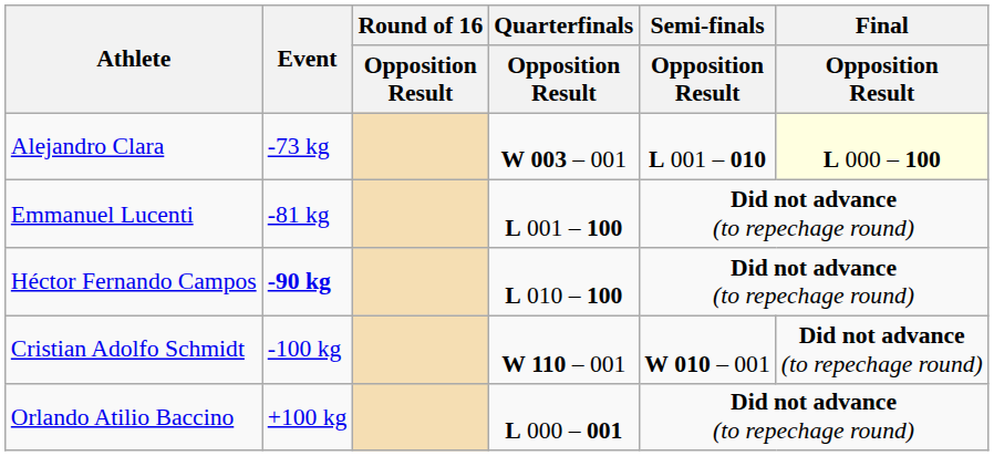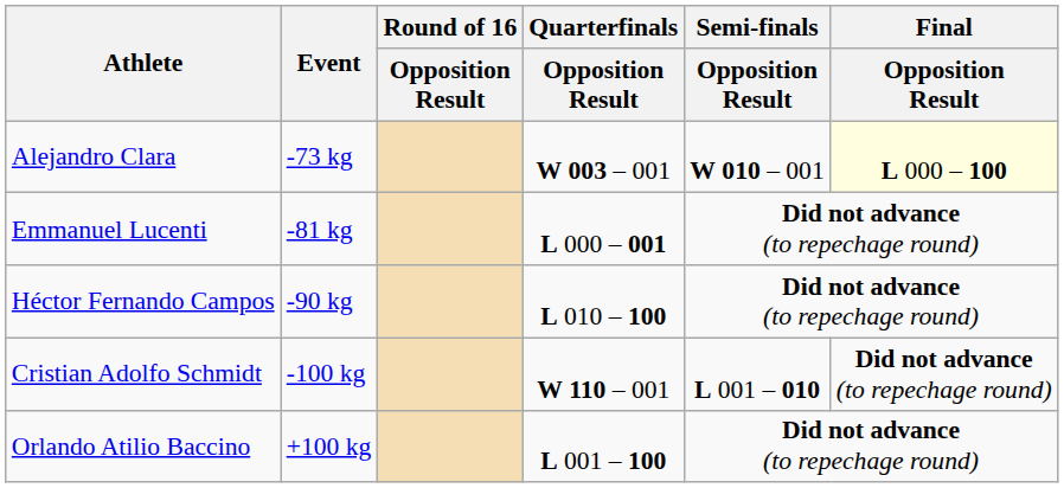 <table class="wikitable" style="font-size:90%">
 <tr>
 <th rowspan="2">Athlete</th>
 <th rowspan="2">Event</th>
 <th>Round of 16</th>
 <th>Quarterfinals</th>
 <th>Semi-finals</th>
 <th>Final</th>
 </tr>
 <tr>
 <th>Opposition<br>Result</th>
 <th>Opposition<br>Result</th>
 <th>Opposition<br>Result</th>
 <th>Opposition<br>Result</th>
 </tr>
 <tr>
 <td><a href='#'>Alejandro Clara</a></td>
 <td><a href='#'>-73 kg</a></td>
 <td align="center" bgcolor=wheat></td>
 <td align=center><br><strong>W</strong> <strong>003</strong> – 001</td>
-<td align=center><br><strong>L</strong> 001 – <strong>010</strong></td>
+<td align=center><br><strong>W</strong> <strong>010</strong> – 001</td>
 <td align=center style="background: lightyellow;"><br><strong>L</strong> 000 – <strong>100</strong><br></td>
 </tr>
 <tr>
 <td><a href='#'>Emmanuel Lucenti</a></td>
 <td><a href='#'>-81 kg</a></td>
 <td align="center" bgcolor=wheat></td>
-<td align=center><br><strong>L</strong> 001 – <strong>100</strong></td>
+<td align=center><br><strong>L</strong> 000 – <strong>001</strong></td>
 <td align=center colspan=2><strong>Did not advance</strong><br><em>(to repechage round)</em></td>
 </tr>
 <tr>
 <td><a href='#'>Héctor Fernando Campos</a></td>
-<td><strong><a href='#'>-90 kg</a></strong></td>
+<td><a href='#'>-90 kg</a></td>
 <td align="center" bgcolor=wheat></td>
 <td align=center><br><strong>L</strong> 010 – <strong>100</strong></td>
 <td align=center colspan=2><strong>Did not advance</strong><br><em>(to repechage round)</em></td>
 </tr>
 <tr>
 <td><a href='#'>Cristian Adolfo Schmidt</a></td>
 <td><a href='#'>-100 kg</a></td>
 <td align="center" bgcolor=wheat></td>
 <td align=center><br><strong>W</strong> <strong>110</strong> – 001</td>
-<td align=center><br><strong>W</strong> <strong>010</strong> – 001</td>
+<td align=center><br><strong>L</strong> 001 – <strong>010</strong></td>
 <td align=center colspan=2><strong>Did not advance</strong><br><em>(to repechage round)</em></td>
 </tr>
 <tr>
 <td><a href='#'>Orlando Atilio Baccino</a></td>
 <td><a href='#'>+100 kg</a></td>
 <td align="center" bgcolor=wheat></td>
-<td align=center><br><strong>L</strong> 000 – <strong>001</strong></td>
+<td align=center><br><strong>L</strong> 001 – <strong>100</strong></td>
 <td align=center colspan=2><strong>Did not advance</strong><br><em>(to repechage round)</em></td>
 </tr>
 </table>
